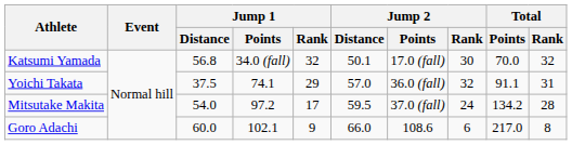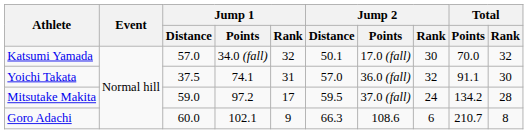 <table class="wikitable" style="font-size:90%">
 <tr>
 <th rowspan="2">Athlete</th>
 <th rowspan="2">Event</th>
 <th colspan="3">Jump 1</th>
 <th colspan="3">Jump 2</th>
 <th colspan="2">Total</th>
 </tr>
 <tr>
 <th>Distance</th>
 <th>Points</th>
 <th>Rank</th>
 <th>Distance</th>
 <th>Points</th>
 <th>Rank</th>
 <th>Points</th>
 <th>Rank</th>
 </tr>
 <tr>
 <td><a href='#'>Katsumi Yamada</a></td>
 <td rowspan="4">Normal hill</td>
-<td align="center">56.8</td>
+<td align="center">57.0</td>
 <td align="center">34.0 <em>(fall)</em></td>
 <td align="center">32</td>
 <td align="center">50.1</td>
 <td align="center">17.0 <em>(fall)</em></td>
 <td align="center">30</td>
 <td align="center">70.0</td>
 <td align="center">32</td>
 </tr>
 <tr>
 <td><a href='#'>Yoichi Takata</a></td>
 <td align="center">37.5</td>
 <td align="center">74.1</td>
-<td align="center">29</td>
+<td align="center">31</td>
 <td align="center">57.0</td>
 <td align="center">36.0 <em>(fall)</em></td>
 <td align="center">32</td>
 <td align="center">91.1</td>
-<td align="center">31</td>
+<td align="center">30</td>
 </tr>
 <tr>
 <td><a href='#'>Mitsutake Makita</a></td>
-<td align="center">54.0</td>
+<td align="center">59.0</td>
 <td align="center">97.2</td>
 <td align="center">17</td>
 <td align="center">59.5</td>
 <td align="center">37.0 <em>(fall)</em></td>
 <td align="center">24</td>
 <td align="center">134.2</td>
 <td align="center">28</td>
 </tr>
 <tr>
 <td><a href='#'>Goro Adachi</a></td>
 <td align="center">60.0</td>
 <td align="center">102.1</td>
 <td align="center">9</td>
-<td align="center">66.0</td>
+<td align="center">66.3</td>
 <td align="center">108.6</td>
 <td align="center">6</td>
-<td align="center">217.0</td>
+<td align="center">210.7</td>
 <td align="center">8</td>
 </tr>
 </table>
